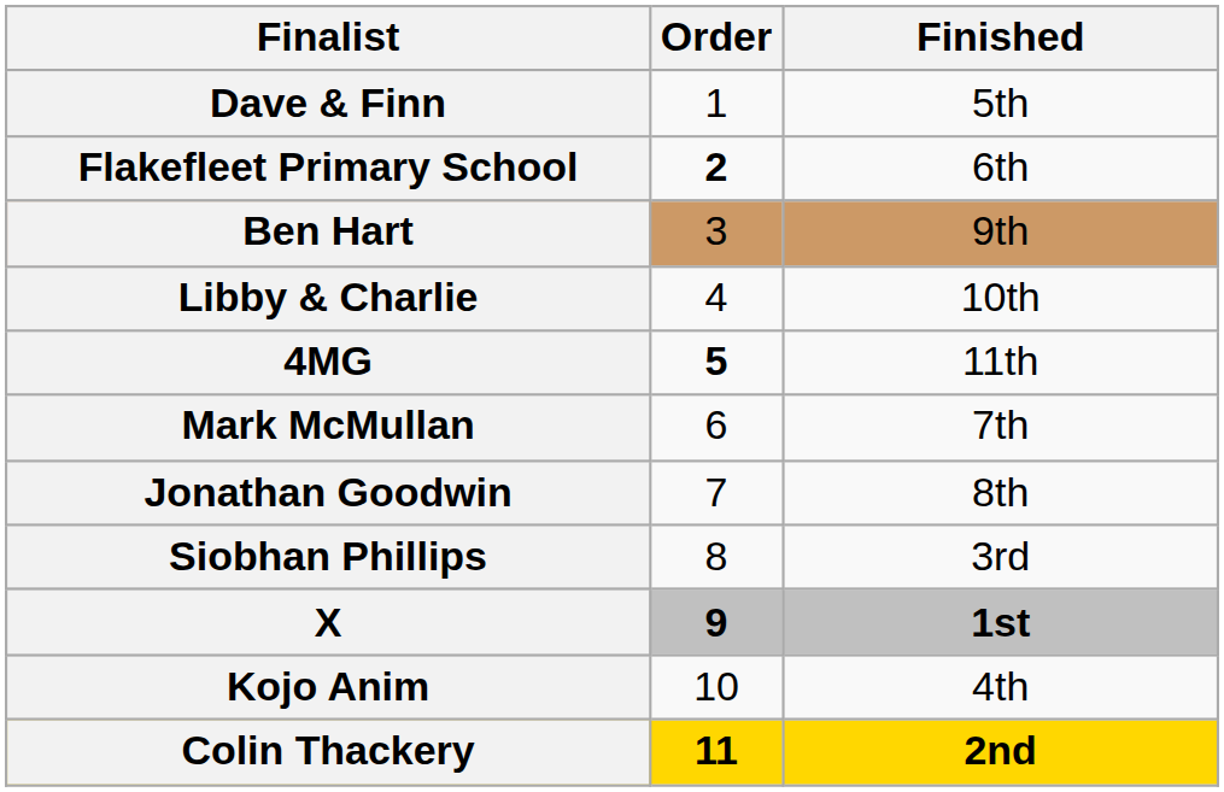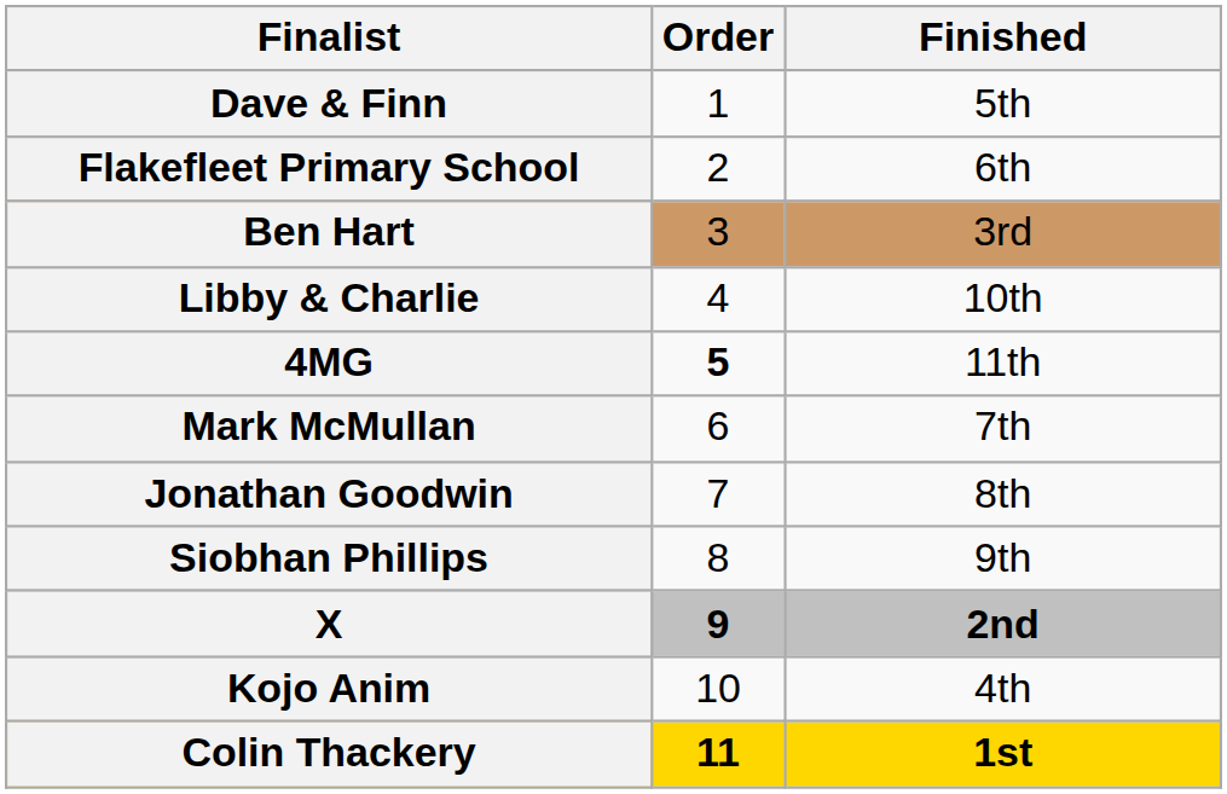 <table class="wikitable sortable plainrowheaders" style="text-align:center; width:30%;">
 <tr>
 <th class="unsortable" style="width:15em;">Finalist</th>
 <th data-sort-type="number" style="width:1em;">Order</th>
 <th data-sort-type="number" style="width:10em;">Finished </th>
 </tr>
 <tr>
 <th scope="row">Dave & Finn</th>
 <td>1</td>
 <td>5th</td>
 </tr>
 <tr>
 <th scope="row">Flakefleet Primary School</th>
-<td><strong>2</strong></td>
+<td>2</td>
 <td>6th</td>
 </tr>
 <tr style="background:#c96;">
 <th scope="row"><strong>Ben Hart</strong></th>
 <td>3</td>
-<td>9th</td>
+<td>3rd</td>
 </tr>
 <tr>
 <th scope="row">Libby & Charlie</th>
 <td>4</td>
 <td>10th</td>
 </tr>
 <tr>
 <th scope="row">4MG</th>
 <td><strong>5</strong></td>
 <td>11th</td>
 </tr>
 <tr>
 <th scope="row">Mark McMullan</th>
 <td>6</td>
 <td>7th</td>
 </tr>
 <tr>
 <th scope="row">Jonathan Goodwin</th>
 <td>7</td>
 <td>8th</td>
 </tr>
 <tr>
 <th scope="row">Siobhan Phillips</th>
 <td>8</td>
-<td>3rd</td>
+<td>9th</td>
 </tr>
 <tr style="background:silver;">
 <th scope="row"><strong>X</strong></th>
 <td><strong>9</strong></td>
-<td><strong>1st</strong></td>
+<td><strong>2nd</strong></td>
 </tr>
 <tr>
 <th scope="row">Kojo Anim</th>
 <td>10</td>
 <td>4th</td>
 </tr>
 <tr style="background:gold;">
 <th scope="row"><strong>Colin Thackery</strong></th>
 <td><strong>11</strong></td>
-<td><strong>2nd</strong></td>
+<td><strong>1st</strong></td>
 </tr>
 </table>
